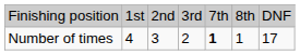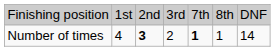 <table class="wikitable">
 <tr style="background:#CCCCCC;">
 <td>Finishing position</td>
 <td>1st</td>
 <td>2nd</td>
 <td>3rd</td>
 <td>7th</td>
 <td>8th</td>
 <td>DNF</td>
 </tr>
 <tr>
 <td>Number of times</td>
 <td>4</td>
-<td>3</td>
+<td><strong>3</strong></td>
 <td>2</td>
 <td><strong>1</strong></td>
 <td>1</td>
-<td>17</td>
+<td>14</td>
 </tr>
 </table>
